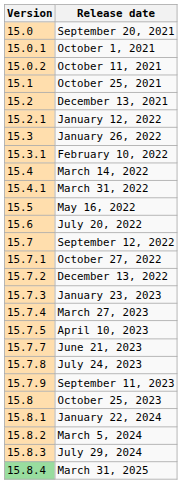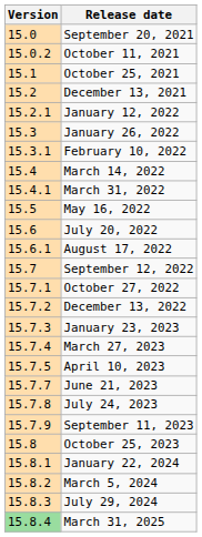 <table class="wikitable">
 <tr>
 <th>Version</th>
 <th>Release date</th>
 </tr>
 <tr>
 <td style="background:#FFDEAD; ">15.0</td>
 <td>September 20, 2021</td>
-</tr>
-<tr>
-<td style="background:#FFDEAD; ">15.0.1</td>
-<td>October 1, 2021</td>
 </tr>
 <tr>
 <td style="background:#FFDEAD; ">15.0.2</td>
 <td>October 11, 2021</td>
 </tr>
 <tr>
 <td style="background:#FFDEAD; ">15.1</td>
 <td>October 25, 2021</td>
 </tr>
 <tr>
 <td style="background:#FFDEAD; ">15.2</td>
 <td>December 13, 2021</td>
 </tr>
 <tr>
 <td style="background:#FFDEAD; ">15.2.1</td>
 <td>January 12, 2022</td>
 </tr>
 <tr>
 <td style="background:#FFDEAD; ">15.3</td>
 <td>January 26, 2022</td>
 </tr>
 <tr>
 <td style="background:#FFDEAD; ">15.3.1</td>
 <td>February 10, 2022</td>
 </tr>
 <tr>
 <td style="background:#FFDEAD; ">15.4</td>
 <td>March 14, 2022</td>
 </tr>
 <tr>
 <td style="background:#FFDEAD; ">15.4.1</td>
 <td>March 31, 2022</td>
 </tr>
 <tr>
 <td style="background:#FFDEAD; ">15.5</td>
 <td>May 16, 2022</td>
 </tr>
 <tr>
 <td style="background:#FFDEAD; ">15.6</td>
 <td>July 20, 2022</td>
+</tr>
+<tr>
+<td style="background:#FFDEAD; ">15.6.1</td>
+<td>August 17, 2022</td>
 </tr>
 <tr>
 <td style="background:#FFDEAD; ">15.7</td>
 <td>September 12, 2022</td>
 </tr>
 <tr>
 <td style="background:#FFDEAD; ">15.7.1</td>
 <td>October 27, 2022</td>
 </tr>
 <tr>
 <td style="background:#FFDEAD; ">15.7.2</td>
 <td>December 13, 2022</td>
 </tr>
 <tr>
 <td style="background:#FFDEAD; ">15.7.3</td>
 <td>January 23, 2023</td>
 </tr>
 <tr>
 <td style="background:#FFDEAD;">15.7.4</td>
 <td>March 27, 2023</td>
 </tr>
 <tr>
 <td style="background:#FFDEAD;">15.7.5</td>
 <td>April 10, 2023</td>
 </tr>
 <tr>
 <td style="background:#FFDEAD;">15.7.7</td>
 <td>June 21, 2023</td>
 </tr>
 <tr>
 <td style="background:#FFDEAD; ">15.7.8</td>
 <td>July 24, 2023</td>
 </tr>
 <tr>
 <td style="background:#FFDEAD; ">15.7.9</td>
 <td>September 11, 2023</td>
 </tr>
 <tr>
 <td style="background:#FFDEAD; ">15.8</td>
 <td>October 25, 2023</td>
 </tr>
 <tr>
 <td style="background:#FFDEAD; ">15.8.1</td>
 <td>January 22, 2024</td>
 </tr>
 <tr>
 <td style="background:#FFDEAD; ">15.8.2</td>
 <td>March 5, 2024</td>
 </tr>
 <tr>
 <td style="background:#FFDEAD; ">15.8.3</td>
 <td>July 29, 2024</td>
 </tr>
 <tr>
 <td style="background:#99DD9F; ">15.8.4</td>
 <td>March 31, 2025</td>
 </tr>
 </table>
